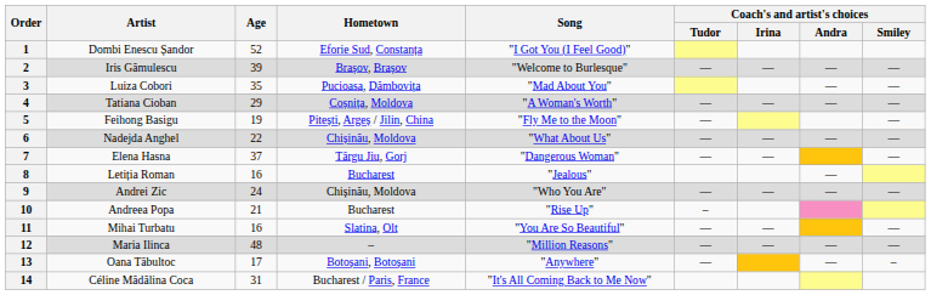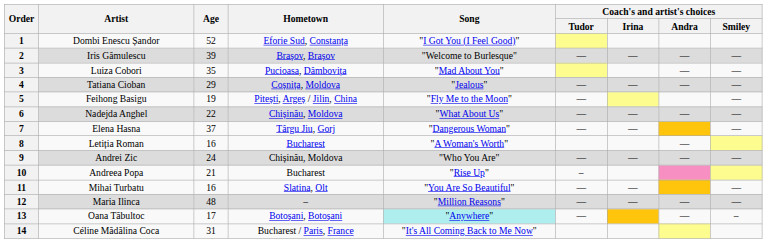 <table class="wikitable" style="text-align:center; line-height:17px; width:100%;">
 <tr>
 <th scope="col" rowspan="2" style="width:04%;">Order</th>
 <th scope="col" rowspan="2" style="width:18%;">Artist</th>
 <th scope="col" rowspan="2" style="width:04%;">Age</th>
 <th scope="col" rowspan="2" style="width:18%;">Hometown</th>
 <th scope="col" rowspan="2" style="width:20%;">Song</th>
 <th scope="col" colspan="4" style="width:24%;">Coach's and artist's choices</th>
 </tr>
 <tr>
 <th style="width:06%;">Tudor</th>
 <th style="width:06%;">Irina</th>
 <th style="width:06%;">Andra</th>
 <th style="width:06%;">Smiley</th>
 </tr>
 <tr>
 <th>1</th>
 <td>Dombi Enescu Șandor</td>
 <td>52</td>
 <td><a href='#'>Eforie Sud</a>, <a href='#'>Constanța</a></td>
 <td>"<a href='#'>I Got You (I Feel Good)</a>"</td>
 <td style="background:#FDFC8F;"></td>
 <td></td>
 <td></td>
 <td></td>
 </tr>
 <tr style="background:#DCDCDC;">
 <th>2</th>
 <td>Iris Gămulescu</td>
 <td>39</td>
 <td><a href='#'>Brașov</a>, <a href='#'>Brașov</a></td>
 <td>"Welcome to Burlesque"</td>
 <td>—</td>
 <td>—</td>
 <td>—</td>
 <td>—</td>
 </tr>
 <tr>
 <th>3</th>
 <td>Luiza Cobori</td>
 <td>35</td>
 <td><a href='#'>Pucioasa</a>, <a href='#'>Dâmbovița</a></td>
 <td>"<a href='#'>Mad About You</a>"</td>
 <td style="background:#FDFC8F;"></td>
 <td></td>
 <td>—</td>
 <td>—</td>
 </tr>
 <tr style="background:#DCDCDC;">
 <th>4</th>
 <td>Tatiana Cioban</td>
 <td>29</td>
 <td><a href='#'>Coșnița</a>, <a href='#'>Moldova</a></td>
-<td>"<a href='#'>A Woman's Worth</a>"</td>
+<td>"<a href='#'>Jealous</a>"</td>
 <td>—</td>
 <td>—</td>
 <td>—</td>
 <td>—</td>
 </tr>
 <tr>
 <th>5</th>
 <td>Feihong Basigu</td>
 <td>19</td>
 <td><a href='#'>Pitești</a>, <a href='#'>Argeș</a> / <a href='#'>Jilin</a>, <a href='#'>China</a></td>
 <td>"<a href='#'>Fly Me to the Moon</a>"</td>
 <td>—</td>
 <td style="background:#FDFC8F;"></td>
 <td></td>
 <td>—</td>
 </tr>
 <tr style="background:#DCDCDC;">
 <th>6</th>
 <td>Nadejda Anghel</td>
 <td>22</td>
 <td><a href='#'>Chișinău</a>, <a href='#'>Moldova</a></td>
 <td>"<a href='#'>What About Us</a>"</td>
 <td>—</td>
 <td>—</td>
 <td>—</td>
 <td>—</td>
 </tr>
 <tr>
 <th>7</th>
 <td>Elena Hasna</td>
 <td>37</td>
 <td><a href='#'>Târgu Jiu</a>, <a href='#'>Gorj</a></td>
 <td>"<a href='#'>Dangerous Woman</a>"</td>
 <td>—</td>
 <td>—</td>
 <td style="background:#FFC40C;"></td>
 <td>—</td>
 </tr>
 <tr>
 <th>8</th>
 <td>Letiția Roman</td>
 <td>16</td>
 <td><a href='#'>Bucharest</a></td>
-<td>"<a href='#'>Jealous</a>"</td>
+<td>"<a href='#'>A Woman's Worth</a>"</td>
 <td></td>
 <td></td>
 <td>—</td>
 <td style="background:#FDFC8F;"></td>
 </tr>
 <tr style="background:#DCDCDC;">
 <th>9</th>
 <td>Andrei Zic</td>
 <td>24</td>
 <td>Chișinău, Moldova</td>
 <td>"Who You Are"</td>
 <td>—</td>
 <td>—</td>
 <td>—</td>
 <td>—</td>
 </tr>
 <tr>
 <th>10</th>
 <td>Andreea Popa</td>
 <td>21</td>
 <td>Bucharest</td>
 <td>"<a href='#'>Rise Up</a>"</td>
 <td>–</td>
 <td></td>
 <td bgcolor="#F78FC2"><strong></strong></td>
 <td style="background:#FDFC8F;"></td>
 </tr>
 <tr>
 <th>11</th>
 <td>Mihai Turbatu</td>
 <td>16</td>
 <td><a href='#'>Slatina</a>, <a href='#'>Olt</a></td>
 <td>"<a href='#'>You Are So Beautiful</a>"</td>
 <td>—</td>
 <td>—</td>
 <td style="background:#FFC40C;"></td>
 <td>—</td>
 </tr>
 <tr style="background:#DCDCDC;">
 <th>12</th>
 <td>Maria Ilinca</td>
 <td>48</td>
 <td>–</td>
 <td>"<a href='#'>Million Reasons</a>"</td>
 <td>—</td>
 <td>—</td>
 <td>—</td>
 <td>—</td>
 </tr>
 <tr>
 <th>13</th>
 <td>Oana Tăbultoc</td>
 <td>17</td>
 <td><a href='#'>Botoșani</a>, <a href='#'>Botoșani</a></td>
-<td>"<a href='#'>Anywhere</a>"</td>
+<td style="background: paleturquoise;">"<a href='#'>Anywhere</a>"</td>
 <td>—</td>
 <td style="background:#FFC40C;"></td>
 <td>—</td>
 <td>–</td>
 </tr>
 <tr>
 <th>14</th>
 <td>Céline Mădălina Coca</td>
 <td>31</td>
 <td>Bucharest / <a href='#'>Paris</a>, <a href='#'>France</a></td>
 <td>"<a href='#'>It's All Coming Back to Me Now</a>"</td>
 <td></td>
 <td></td>
 <td style="background:#FDFC8F;"></td>
 <td></td>
 </tr>
 </table>
